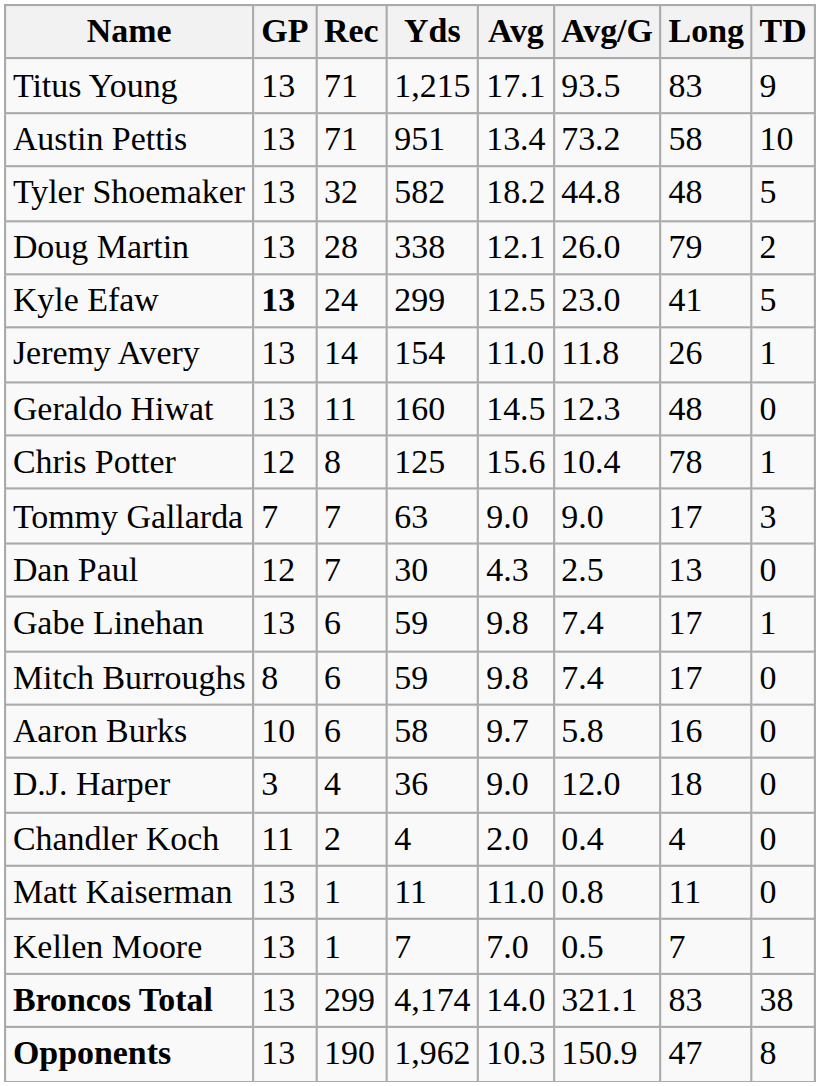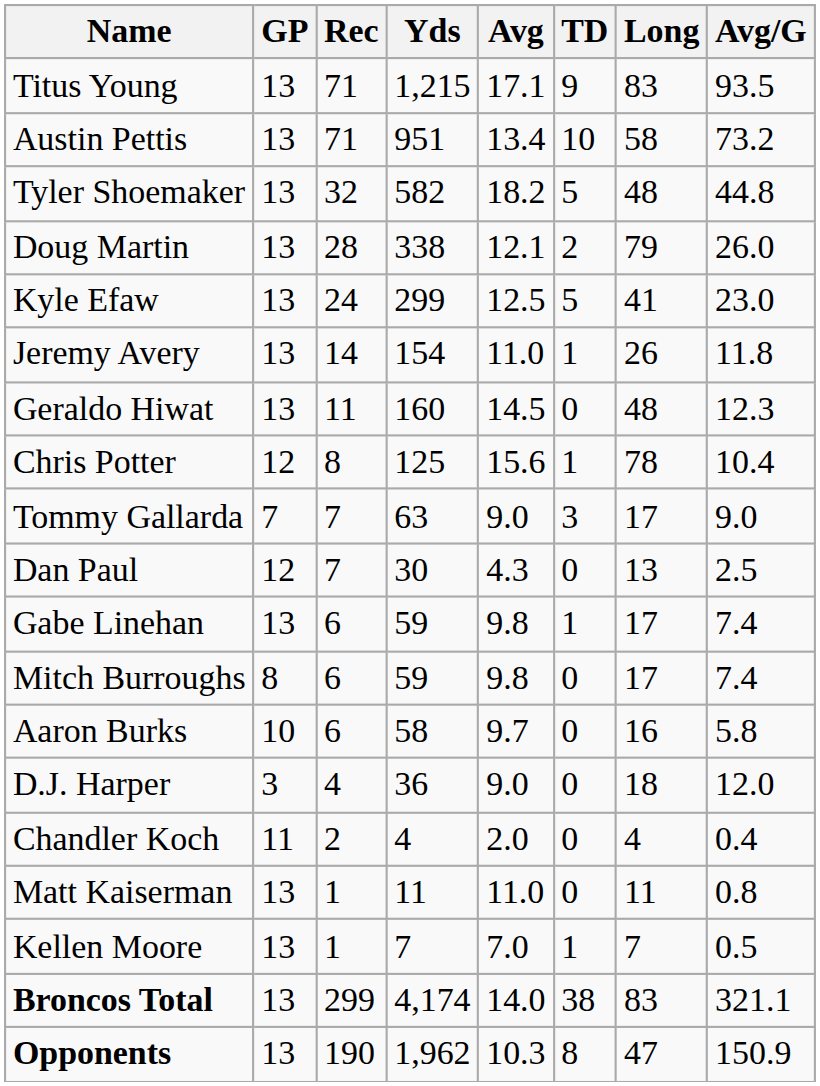 <table class="wikitable" style="white-space:nowrap;">
 <tr>
 <th>Name</th>
 <th>GP</th>
 <th>Rec</th>
 <th>Yds</th>
 <th>Avg</th>
+<th>TD</th>
+<th>Long</th>
 <th>Avg/G</th>
-<th>Long</th>
-<th>TD</th>
 </tr>
 <tr>
 <td>Titus Young</td>
 <td>13</td>
 <td>71</td>
 <td>1,215</td>
 <td>17.1</td>
+<td>9</td>
+<td>83</td>
 <td>93.5</td>
-<td>83</td>
-<td>9</td>
 </tr>
 <tr>
 <td>Austin Pettis</td>
 <td>13</td>
 <td>71</td>
 <td>951</td>
 <td>13.4</td>
+<td>10</td>
+<td>58</td>
 <td>73.2</td>
-<td>58</td>
-<td>10</td>
 </tr>
 <tr>
 <td>Tyler Shoemaker</td>
 <td>13</td>
 <td>32</td>
 <td>582</td>
 <td>18.2</td>
+<td>5</td>
+<td>48</td>
 <td>44.8</td>
-<td>48</td>
-<td>5</td>
 </tr>
 <tr>
 <td>Doug Martin</td>
 <td>13</td>
 <td>28</td>
 <td>338</td>
 <td>12.1</td>
+<td>2</td>
+<td>79</td>
 <td>26.0</td>
-<td>79</td>
-<td>2</td>
 </tr>
 <tr>
 <td>Kyle Efaw</td>
-<td><strong>13</strong></td>
+<td>13</td>
 <td>24</td>
 <td>299</td>
 <td>12.5</td>
+<td>5</td>
+<td>41</td>
 <td>23.0</td>
-<td>41</td>
-<td>5</td>
 </tr>
 <tr>
 <td>Jeremy Avery</td>
 <td>13</td>
 <td>14</td>
 <td>154</td>
 <td>11.0</td>
+<td>1</td>
+<td>26</td>
 <td>11.8</td>
-<td>26</td>
-<td>1</td>
 </tr>
 <tr>
 <td>Geraldo Hiwat</td>
 <td>13</td>
 <td>11</td>
 <td>160</td>
 <td>14.5</td>
+<td>0</td>
+<td>48</td>
 <td>12.3</td>
-<td>48</td>
-<td>0</td>
 </tr>
 <tr>
 <td>Chris Potter</td>
 <td>12</td>
 <td>8</td>
 <td>125</td>
 <td>15.6</td>
+<td>1</td>
+<td>78</td>
 <td>10.4</td>
-<td>78</td>
-<td>1</td>
 </tr>
 <tr>
 <td>Tommy Gallarda</td>
 <td>7</td>
 <td>7</td>
 <td>63</td>
 <td>9.0</td>
+<td>3</td>
+<td>17</td>
 <td>9.0</td>
-<td>17</td>
-<td>3</td>
 </tr>
 <tr>
 <td>Dan Paul</td>
 <td>12</td>
 <td>7</td>
 <td>30</td>
 <td>4.3</td>
+<td>0</td>
+<td>13</td>
 <td>2.5</td>
-<td>13</td>
-<td>0</td>
 </tr>
 <tr>
 <td>Gabe Linehan</td>
 <td>13</td>
 <td>6</td>
 <td>59</td>
 <td>9.8</td>
+<td>1</td>
+<td>17</td>
 <td>7.4</td>
-<td>17</td>
-<td>1</td>
 </tr>
 <tr>
 <td>Mitch Burroughs</td>
 <td>8</td>
 <td>6</td>
 <td>59</td>
 <td>9.8</td>
+<td>0</td>
+<td>17</td>
 <td>7.4</td>
-<td>17</td>
-<td>0</td>
 </tr>
 <tr>
 <td>Aaron Burks</td>
 <td>10</td>
 <td>6</td>
 <td>58</td>
 <td>9.7</td>
+<td>0</td>
+<td>16</td>
 <td>5.8</td>
-<td>16</td>
-<td>0</td>
 </tr>
 <tr>
 <td>D.J. Harper</td>
 <td>3</td>
 <td>4</td>
 <td>36</td>
 <td>9.0</td>
+<td>0</td>
+<td>18</td>
 <td>12.0</td>
-<td>18</td>
-<td>0</td>
 </tr>
 <tr>
 <td>Chandler Koch</td>
 <td>11</td>
 <td>2</td>
 <td>4</td>
 <td>2.0</td>
+<td>0</td>
+<td>4</td>
 <td>0.4</td>
-<td>4</td>
-<td>0</td>
 </tr>
 <tr>
 <td>Matt Kaiserman</td>
 <td>13</td>
 <td>1</td>
 <td>11</td>
 <td>11.0</td>
+<td>0</td>
+<td>11</td>
 <td>0.8</td>
-<td>11</td>
-<td>0</td>
 </tr>
 <tr>
 <td>Kellen Moore</td>
 <td>13</td>
 <td>1</td>
 <td>7</td>
 <td>7.0</td>
+<td>1</td>
+<td>7</td>
 <td>0.5</td>
-<td>7</td>
-<td>1</td>
 </tr>
 <tr>
 <td><strong>Broncos Total</strong></td>
 <td>13</td>
 <td>299</td>
 <td>4,174</td>
 <td>14.0</td>
+<td>38</td>
+<td>83</td>
 <td>321.1</td>
-<td>83</td>
-<td>38</td>
 </tr>
 <tr>
 <td><strong>Opponents</strong></td>
 <td>13</td>
 <td>190</td>
 <td>1,962</td>
 <td>10.3</td>
+<td>8</td>
+<td>47</td>
 <td>150.9</td>
-<td>47</td>
-<td>8</td>
 </tr>
 </table>
